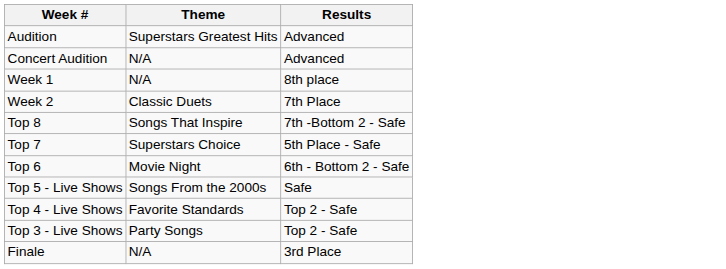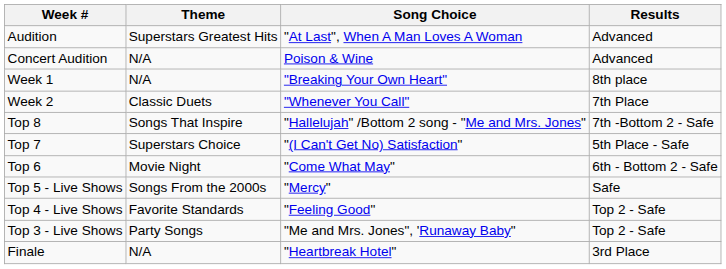 <table class="wikitable">
 <tr>
 <th>Week #</th>
 <th>Theme</th>
+<th>Song Choice</th>
 <th>Results</th>
 </tr>
 <tr>
 <td>Audition</td>
 <td>Superstars Greatest Hits</td>
+<td>"<a href='#'>At Last</a>", <a href='#'>When A Man Loves A Woman</a></td>
 <td>Advanced</td>
 </tr>
 <tr>
 <td>Concert Audition</td>
 <td>N/A</td>
+<td><a href='#'>Poison & Wine</a></td>
 <td>Advanced</td>
 </tr>
 <tr>
 <td>Week 1</td>
 <td>N/A</td>
+<td><a href='#'>"Breaking Your Own Heart"</a></td>
 <td>8th place</td>
 </tr>
 <tr>
 <td>Week 2</td>
 <td>Classic Duets</td>
+<td><a href='#'>"Whenever You Call"</a></td>
 <td>7th Place</td>
 </tr>
 <tr>
 <td>Top 8</td>
 <td>Songs That Inspire</td>
+<td>"<a href='#'>Hallelujah</a>" /Bottom 2 song - "<a href='#'>Me and Mrs. Jones</a>"</td>
 <td>7th -Bottom 2 - Safe</td>
 </tr>
 <tr>
 <td>Top 7</td>
 <td>Superstars Choice</td>
+<td>"<a href='#'>(I Can't Get No) Satisfaction</a>"</td>
 <td>5th Place - Safe</td>
 </tr>
 <tr>
 <td>Top 6</td>
 <td>Movie Night</td>
+<td>"<a href='#'>Come What May</a>"</td>
 <td>6th - Bottom 2 - Safe</td>
 </tr>
 <tr>
 <td>Top 5 - Live Shows</td>
 <td>Songs From the 2000s</td>
+<td>"<a href='#'>Mercy</a>"</td>
 <td>Safe</td>
 </tr>
 <tr>
 <td>Top 4 - Live Shows</td>
 <td>Favorite Standards</td>
+<td>"<a href='#'>Feeling Good</a>"</td>
 <td>Top 2 - Safe</td>
 </tr>
 <tr>
 <td>Top 3 - Live Shows</td>
 <td>Party Songs</td>
+<td>"Me and Mrs. Jones", '<a href='#'>Runaway Baby</a>"</td>
 <td>Top 2 - Safe</td>
 </tr>
 <tr>
 <td>Finale</td>
 <td>N/A</td>
+<td>"<a href='#'>Heartbreak Hotel</a>"</td>
 <td>3rd Place</td>
 </tr>
 </table>
